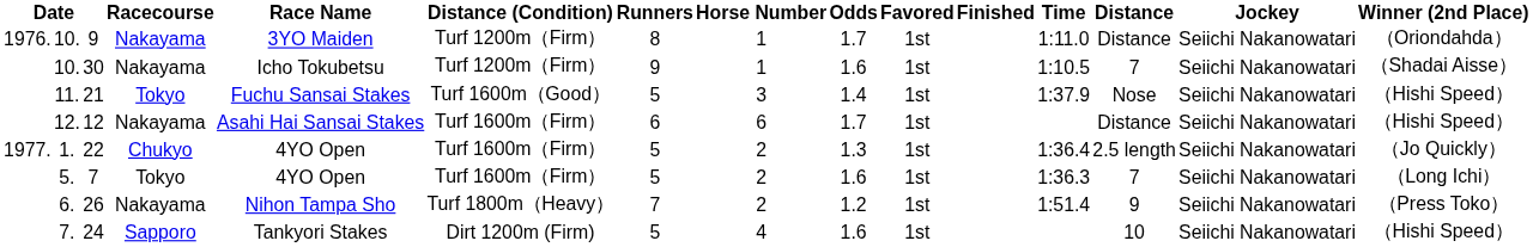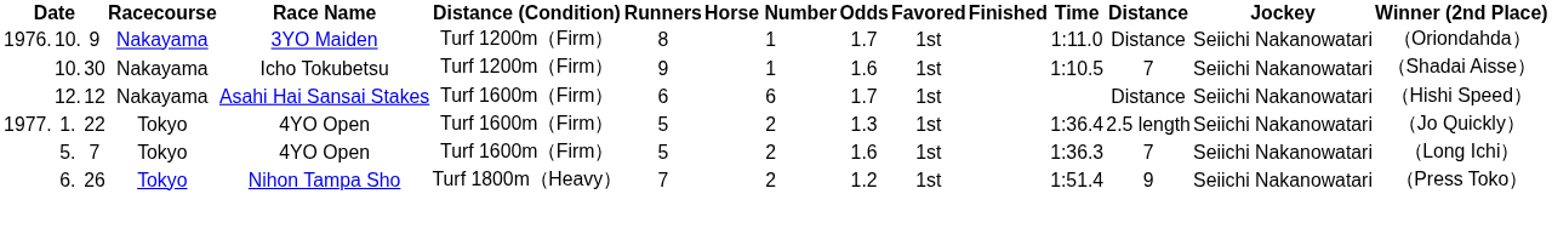 <table style="font-size: 90%; text-align: center; border-collapse: collapse;; white-space:nowrap">
 <tr>
 <th colspan="3">Date</th>
 <th>Racecourse</th>
 <th>Race Name</th>
 <th>Distance (Condition)</th>
 <th>Runners</th>
 <th>Horse Number</th>
 <th>Odds</th>
 <th>Favored</th>
 <th>Finished</th>
 <th>Time</th>
 <th>Distance</th>
 <th>Jockey</th>
 <th>Winner (2nd Place)</th>
 </tr>
 <tr>
 <td>1976.</td>
 <td>10.</td>
 <td>9</td>
 <td><a href='#'>Nakayama</a></td>
 <td><a href='#'>3YO Maiden</a></td>
 <td>Turf 1200m（Firm）</td>
 <td>8</td>
 <td>1</td>
 <td>1.7</td>
 <td>1st</td>
 <td></td>
 <td>1:11.0</td>
 <td>Distance</td>
 <td>Seiichi Nakanowatari</td>
 <td>（Oriondahda）</td>
 </tr>
 <tr>
 <td></td>
 <td>10.</td>
 <td>30</td>
 <td>Nakayama</td>
 <td>Icho Tokubetsu</td>
 <td>Turf 1200m（Firm）</td>
 <td>9</td>
 <td>1</td>
 <td>1.6</td>
 <td>1st</td>
 <td></td>
 <td>1:10.5</td>
 <td>7</td>
 <td>Seiichi Nakanowatari</td>
 <td>（Shadai Aisse）</td>
 </tr>
 <tr>
 <td></td>
-<td>11.</td>
-<td>21</td>
-<td><a href='#'>Tokyo</a></td>
-<td><a href='#'>Fuchu Sansai Stakes</a></td>
-<td>Turf 1600m（Good）</td>
-<td>5</td>
-<td>3</td>
-<td>1.4</td>
-<td>1st</td>
-<td></td>
-<td>1:37.9</td>
-<td>Nose</td>
-<td>Seiichi Nakanowatari</td>
-<td>（Hishi Speed）</td>
-</tr>
-<tr>
-<td></td>
 <td>12.</td>
 <td>12</td>
 <td>Nakayama</td>
 <td><a href='#'>Asahi Hai Sansai Stakes</a></td>
 <td>Turf 1600m（Firm）</td>
 <td>6</td>
 <td>6</td>
 <td>1.7</td>
 <td>1st</td>
 <td></td>
 <td></td>
 <td>Distance</td>
 <td>Seiichi Nakanowatari</td>
 <td>（Hishi Speed）</td>
 </tr>
 <tr>
 <td>1977.</td>
 <td>1.</td>
 <td>22</td>
-<td><a href='#'>Chukyo</a></td>
+<td>Tokyo</td>
 <td>4YO Open</td>
 <td>Turf 1600m（Firm）</td>
 <td>5</td>
 <td>2</td>
 <td>1.3</td>
 <td>1st</td>
 <td></td>
 <td>1:36.4</td>
 <td>2.5 length</td>
 <td>Seiichi Nakanowatari</td>
 <td>（Jo Quickly）</td>
 </tr>
 <tr>
 <td></td>
 <td>5.</td>
 <td>7</td>
 <td>Tokyo</td>
 <td>4YO Open</td>
 <td>Turf 1600m（Firm）</td>
 <td>5</td>
 <td>2</td>
 <td>1.6</td>
 <td>1st</td>
 <td></td>
 <td>1:36.3</td>
 <td>7</td>
 <td>Seiichi Nakanowatari</td>
 <td>（Long Ichi）</td>
 </tr>
 <tr>
 <td></td>
 <td>6.</td>
 <td>26</td>
-<td>Nakayama</td>
+<td><a href='#'>Tokyo</a></td>
 <td><a href='#'>Nihon Tampa Sho</a></td>
 <td>Turf 1800m（Heavy）</td>
 <td>7</td>
 <td>2</td>
 <td>1.2</td>
 <td>1st</td>
 <td></td>
 <td>1:51.4</td>
 <td>9</td>
 <td>Seiichi Nakanowatari</td>
 <td>（Press Toko）</td>
 </tr>
-<tr>
-<td></td>
-<td>7.</td>
-<td>24</td>
-<td><a href='#'>Sapporo</a></td>
-<td>Tankyori Stakes</td>
-<td>Dirt 1200m (Firm)</td>
-<td>5</td>
-<td>4</td>
-<td>1.6</td>
-<td>1st</td>
-<td></td>
-<td></td>
-<td>10</td>
-<td>Seiichi Nakanowatari</td>
-<td>（Hishi Speed）</td>
-</tr>
 </table>
